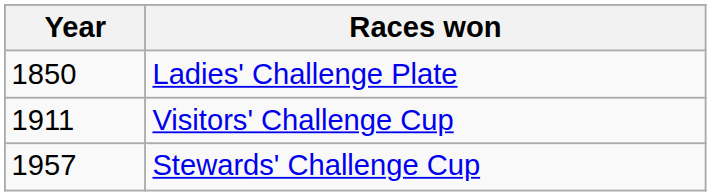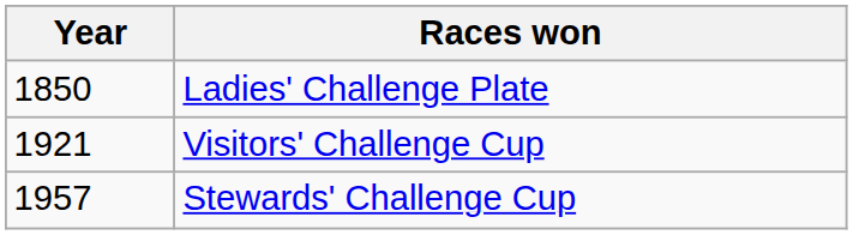 <table class="wikitable">
 <tr>
 <th width=70>Year</th>
 <th width=300>Races won</th>
 </tr>
 <tr>
 <td>1850</td>
 <td><a href='#'>Ladies' Challenge Plate</a></td>
 </tr>
 <tr>
-<td>1911</td>
+<td>1921</td>
 <td><a href='#'>Visitors' Challenge Cup</a></td>
 </tr>
 <tr>
 <td>1957</td>
 <td><a href='#'>Stewards' Challenge Cup</a></td>
 </tr>
 </table>
